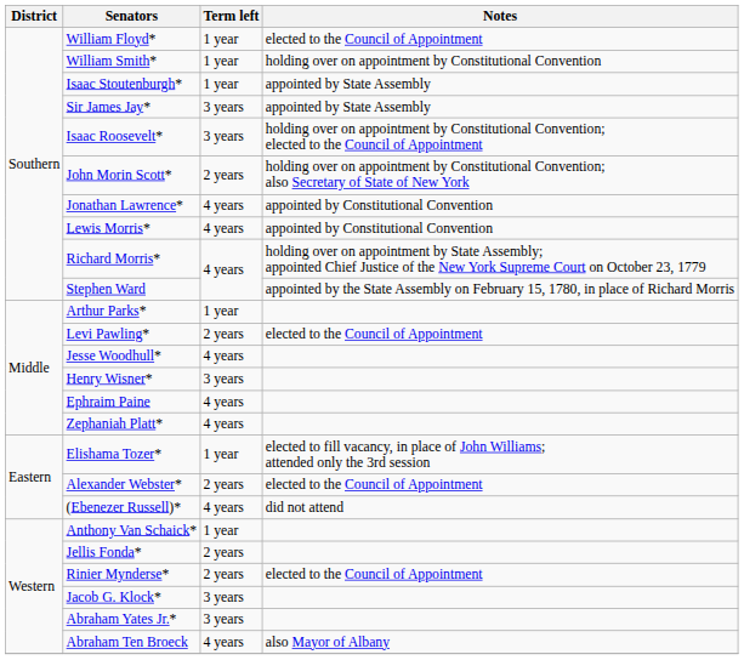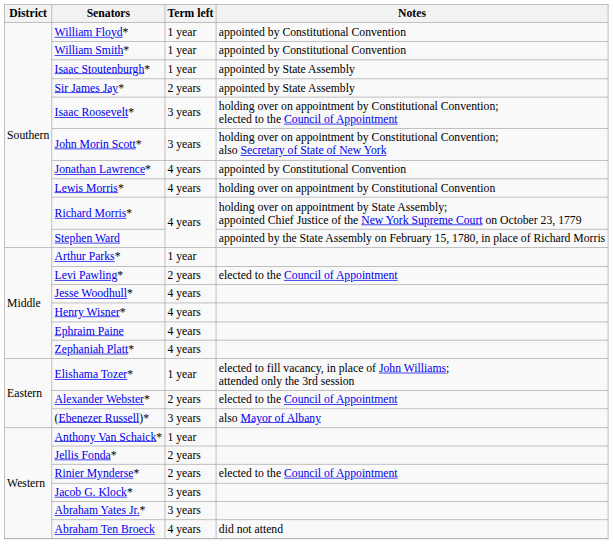 <table class=wikitable>
 <tr>
 <th>District</th>
 <th>Senators</th>
 <th>Term left</th>
 <th>Notes</th>
 </tr>
 <tr>
 <td rowspan="10">Southern</td>
 <td><a href='#'>William Floyd</a>*</td>
 <td>1 year</td>
-<td>elected to the <a href='#'>Council of Appointment</a></td>
+<td>appointed by Constitutional Convention</td>
 </tr>
 <tr>
 <td><a href='#'>William Smith</a>*</td>
 <td>1 year</td>
-<td>holding over on appointment by Constitutional Convention</td>
+<td>appointed by Constitutional Convention</td>
 </tr>
 <tr>
 <td><a href='#'>Isaac Stoutenburgh</a>*</td>
 <td>1 year</td>
 <td>appointed by State Assembly</td>
 </tr>
 <tr>
 <td><a href='#'>Sir James Jay</a>*</td>
-<td>3 years</td>
+<td>2 years</td>
 <td>appointed by State Assembly</td>
 </tr>
 <tr>
 <td><a href='#'>Isaac Roosevelt</a>*</td>
 <td>3 years</td>
 <td>holding over on appointment by Constitutional Convention; <br>elected to the <a href='#'>Council of Appointment</a></td>
 </tr>
 <tr>
 <td><a href='#'>John Morin Scott</a>*</td>
-<td>2 years</td>
+<td>3 years</td>
 <td>holding over on appointment by Constitutional Convention; <br>also <a href='#'>Secretary of State of New York</a></td>
 </tr>
 <tr>
 <td><a href='#'>Jonathan Lawrence</a>*</td>
 <td>4 years</td>
 <td>appointed by Constitutional Convention</td>
 </tr>
 <tr>
 <td><a href='#'>Lewis Morris</a>*</td>
 <td>4 years</td>
-<td>appointed by Constitutional Convention</td>
+<td>holding over on appointment by Constitutional Convention</td>
 </tr>
 <tr>
 <td><a href='#'>Richard Morris</a>*</td>
 <td rowspan="2">4 years</td>
 <td>holding over on appointment by State Assembly; <br>appointed Chief Justice of the <a href='#'>New York Supreme Court</a> on October 23, 1779</td>
 </tr>
 <tr>
 <td><a href='#'>Stephen Ward</a></td>
 <td>appointed by the State Assembly on February 15, 1780, in place of Richard Morris</td>
 </tr>
 <tr>
 <td rowspan="6">Middle</td>
 <td><a href='#'>Arthur Parks</a>*</td>
 <td>1 year</td>
 <td></td>
 </tr>
 <tr>
 <td><a href='#'>Levi Pawling</a>*</td>
 <td>2 years</td>
 <td>elected to the <a href='#'>Council of Appointment</a></td>
 </tr>
 <tr>
 <td><a href='#'>Jesse Woodhull</a>*</td>
 <td>4 years</td>
 <td></td>
 </tr>
 <tr>
 <td><a href='#'>Henry Wisner</a>*</td>
-<td>3 years</td>
+<td>4 years</td>
 <td></td>
 </tr>
 <tr>
 <td><a href='#'>Ephraim Paine</a></td>
 <td>4 years</td>
 <td></td>
 </tr>
 <tr>
 <td><a href='#'>Zephaniah Platt</a>*</td>
 <td>4 years</td>
 <td></td>
 </tr>
 <tr>
 <td rowspan="3">Eastern</td>
 <td><a href='#'>Elishama Tozer</a>*</td>
 <td>1 year</td>
 <td>elected to fill vacancy, in place of <a href='#'>John Williams</a>; <br>attended only the 3rd session</td>
 </tr>
 <tr>
 <td><a href='#'>Alexander Webster</a>*</td>
 <td>2 years</td>
 <td>elected to the <a href='#'>Council of Appointment</a></td>
 </tr>
 <tr>
 <td>(<a href='#'>Ebenezer Russell</a>)*</td>
-<td>4 years</td>
-<td>did not attend</td>
+<td>3 years</td>
+<td>also <a href='#'>Mayor of Albany</a></td>
 </tr>
 <tr>
 <td rowspan="6">Western</td>
 <td><a href='#'>Anthony Van Schaick</a>*</td>
 <td>1 year</td>
 <td></td>
 </tr>
 <tr>
 <td><a href='#'>Jellis Fonda</a>*</td>
 <td>2 years</td>
 <td></td>
 </tr>
 <tr>
 <td><a href='#'>Rinier Mynderse</a>*</td>
 <td>2 years</td>
 <td>elected to the <a href='#'>Council of Appointment</a></td>
 </tr>
 <tr>
 <td><a href='#'>Jacob G. Klock</a>*</td>
 <td>3 years</td>
 <td></td>
 </tr>
 <tr>
 <td><a href='#'>Abraham Yates Jr.</a>*</td>
 <td>3 years</td>
 <td></td>
 </tr>
 <tr>
 <td><a href='#'>Abraham Ten Broeck</a></td>
 <td>4 years</td>
-<td>also <a href='#'>Mayor of Albany</a></td>
+<td>did not attend</td>
 </tr>
 <tr>
 </tr>
 </table>
